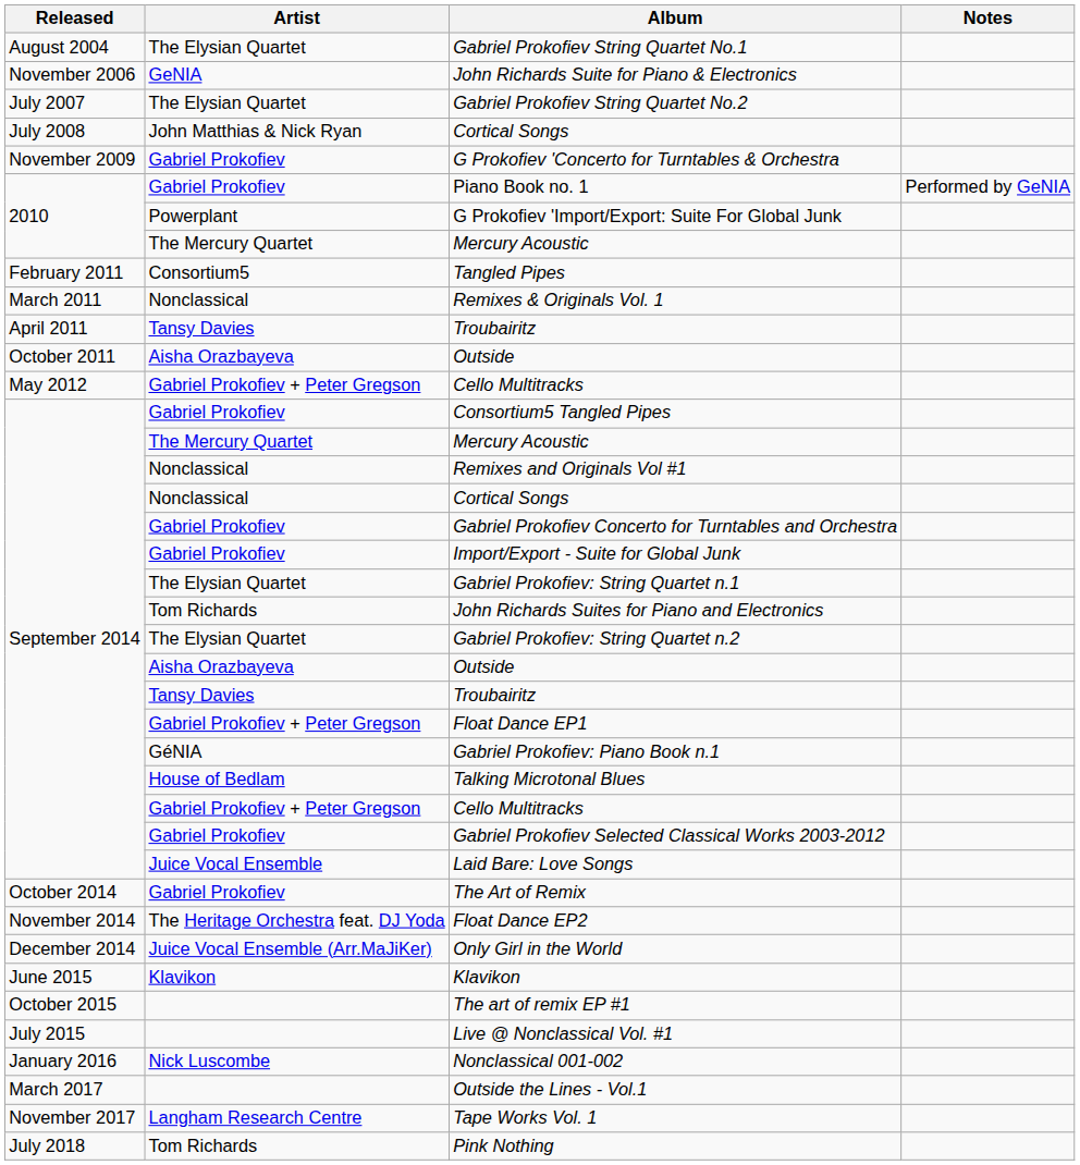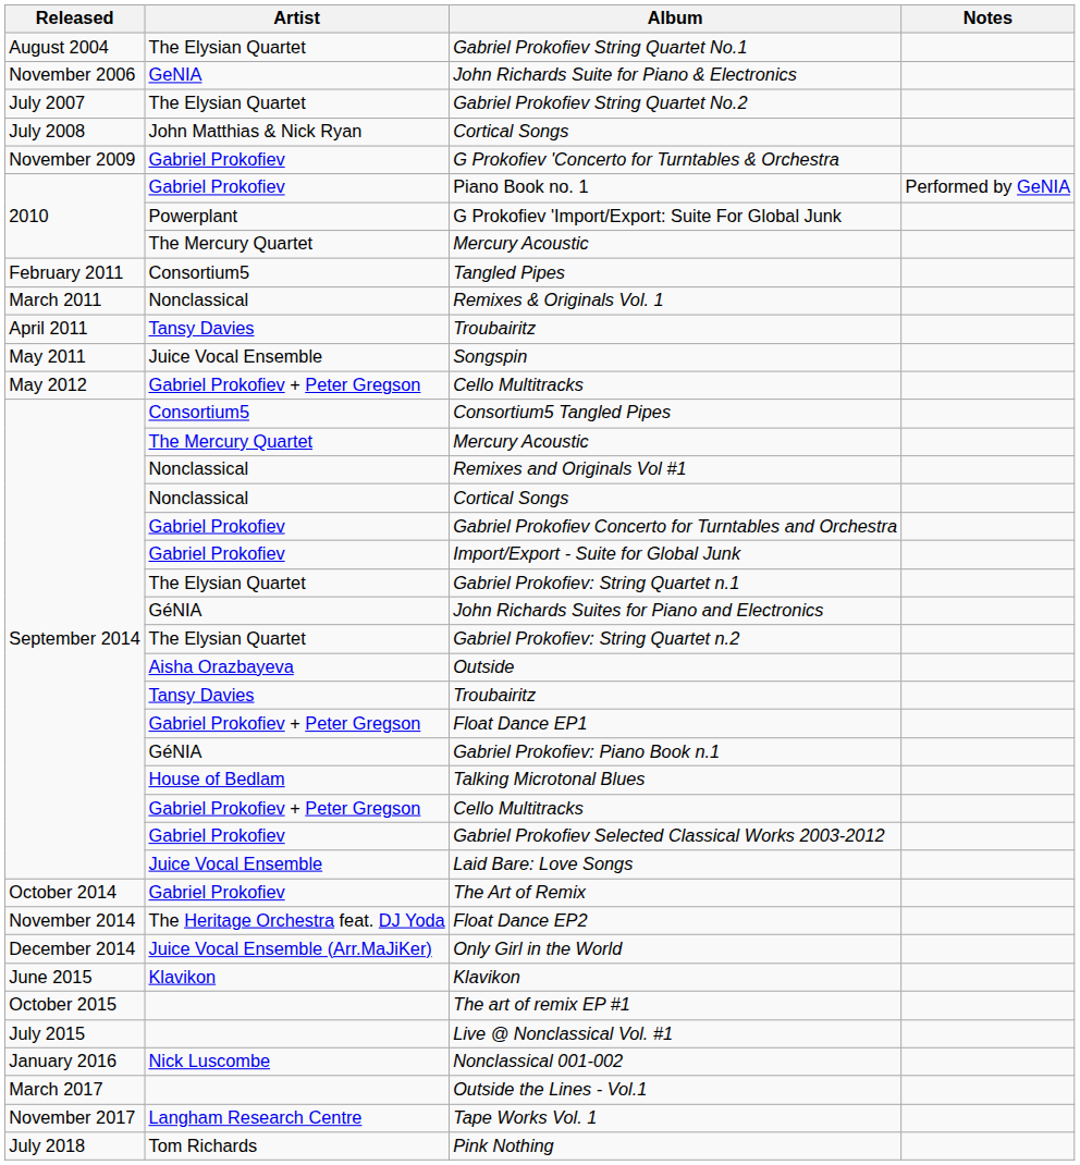 <table class="wikitable sortable">
 <tr>
 <th>Released</th>
 <th class="unsortable">Artist</th>
 <th class="unsortable">Album</th>
 <th class="unsortable">Notes</th>
 </tr>
 <tr>
 <td>August 2004</td>
 <td>The Elysian Quartet</td>
 <td><em>Gabriel Prokofiev String Quartet No.1</em></td>
 <td></td>
 </tr>
 <tr>
 <td>November 2006</td>
 <td><a href='#'>GeNIA</a></td>
 <td><em>John Richards Suite for Piano & Electronics</em></td>
 <td></td>
 </tr>
 <tr>
 <td>July 2007</td>
 <td>The Elysian Quartet</td>
 <td><em>Gabriel Prokofiev String Quartet No.2</em></td>
 <td></td>
 </tr>
 <tr>
 <td>July 2008</td>
 <td>John Matthias & Nick Ryan</td>
 <td><em>Cortical Songs</em></td>
 <td></td>
 </tr>
 <tr>
 <td>November 2009</td>
 <td><a href='#'>Gabriel Prokofiev</a></td>
 <td><em>G Prokofiev 'Concerto for Turntables & Orchestra<strong></td>
 <td></td>
 </tr>
 <tr>
 <td rowspan="3">2010</td>
 <td><a href='#'>Gabriel Prokofiev</a></td>
 <td></em>Piano Book no. 1<em></td>
 <td>Performed by <a href='#'>GeNIA</a></td>
 </tr>
 <tr>
 <td>Powerplant</td>
 <td></em>G Prokofiev 'Import/Export: Suite For Global Junk</strong></td>
 <td></td>
 </tr>
 <tr>
 <td>The Mercury Quartet</td>
 <td><em>Mercury Acoustic</em></td>
 <td></td>
 </tr>
 <tr>
 <td>February 2011</td>
 <td>Consortium5</td>
 <td><em>Tangled Pipes</em></td>
 <td></td>
 </tr>
 <tr>
 <td>March 2011</td>
 <td>Nonclassical</td>
 <td><em>Remixes & Originals Vol. 1</em></td>
 <td></td>
 </tr>
 <tr>
 <td>April 2011</td>
 <td><a href='#'>Tansy Davies</a></td>
 <td><em>Troubairitz</em></td>
 <td></td>
 </tr>
 <tr>
-<td>October 2011</td>
-<td><a href='#'>Aisha Orazbayeva</a></td>
-<td><em>Outside</em></td>
+<td>May 2011</td>
+<td>Juice Vocal Ensemble</td>
+<td><em>Songspin</em></td>
 <td></td>
 </tr>
 <tr>
 <td>May 2012</td>
 <td><a href='#'>Gabriel Prokofiev</a> + <a href='#'>Peter Gregson</a></td>
 <td><em>Cello Multitracks</em></td>
 <td></td>
 </tr>
 <tr>
 <td rowspan="17">September 2014</td>
-<td><a href='#'>Gabriel Prokofiev</a></td>
+<td><a href='#'>Consortium5</a></td>
 <td><em>Consortium5 Tangled Pipes</em></td>
 <td></td>
 </tr>
 <tr>
 <td><a href='#'>The Mercury Quartet</a></td>
 <td><em>Mercury Acoustic</em></td>
 <td></td>
 </tr>
 <tr>
 <td>Nonclassical</td>
 <td><em>Remixes and Originals Vol #1</em></td>
 <td></td>
 </tr>
 <tr>
 <td>Nonclassical</td>
 <td><em>Cortical Songs</em></td>
 <td></td>
 </tr>
 <tr>
 <td><a href='#'>Gabriel Prokofiev</a></td>
 <td><em>Gabriel Prokofiev Concerto for Turntables and Orchestra</em></td>
 <td></td>
 </tr>
 <tr>
 <td><a href='#'>Gabriel Prokofiev</a></td>
 <td><em>Import/Export - Suite for Global Junk</em></td>
 <td></td>
 </tr>
 <tr>
 <td>The Elysian Quartet</td>
 <td><em>Gabriel Prokofiev: String Quartet n.1</em></td>
 <td></td>
 </tr>
 <tr>
-<td>Tom Richards</td>
+<td>GéNIA</td>
 <td><em>John Richards Suites for Piano and Electronics</em></td>
 <td></td>
 </tr>
 <tr>
 <td>The Elysian Quartet</td>
 <td><em>Gabriel Prokofiev: String Quartet n.2</em></td>
 <td></td>
 </tr>
 <tr>
 <td><a href='#'>Aisha Orazbayeva</a></td>
 <td><em>Outside</em></td>
 <td></td>
 </tr>
 <tr>
 <td><a href='#'>Tansy Davies</a></td>
 <td><em>Troubairitz</em></td>
 <td></td>
 </tr>
 <tr>
 <td><a href='#'>Gabriel Prokofiev</a> + <a href='#'>Peter Gregson</a></td>
 <td><em>Float Dance EP1</em></td>
 <td></td>
 </tr>
 <tr>
 <td>GéNIA</td>
 <td><em>Gabriel Prokofiev: Piano Book n.1</em></td>
 <td></td>
 </tr>
 <tr>
 <td><a href='#'>House of Bedlam</a></td>
 <td><em>Talking Microtonal Blues</em></td>
 <td></td>
 </tr>
 <tr>
 <td><a href='#'>Gabriel Prokofiev</a> + <a href='#'>Peter Gregson</a></td>
 <td><em>Cello Multitracks</em></td>
 <td></td>
 </tr>
 <tr>
 <td><a href='#'>Gabriel Prokofiev</a></td>
 <td><em>Gabriel Prokofiev Selected Classical Works 2003-2012</em></td>
 <td></td>
 </tr>
 <tr>
 <td><a href='#'>Juice Vocal Ensemble</a></td>
 <td><em>Laid Bare: Love Songs</em></td>
 <td></td>
 </tr>
 <tr>
 <td>October 2014</td>
 <td><a href='#'>Gabriel Prokofiev</a></td>
 <td><em>The Art of Remix</em></td>
 <td></td>
 </tr>
 <tr>
 <td>November 2014</td>
 <td>The <a href='#'>Heritage Orchestra</a> feat. <a href='#'>DJ Yoda</a></td>
 <td><em>Float Dance EP2</em></td>
 <td></td>
 </tr>
 <tr>
 <td>December 2014</td>
 <td><a href='#'>Juice Vocal Ensemble (Arr.MaJiKer)</a></td>
 <td><em>Only Girl in the World</em></td>
 <td></td>
 </tr>
 <tr>
 <td>June 2015</td>
 <td><a href='#'>Klavikon</a></td>
 <td><em>Klavikon</em></td>
 <td></td>
 </tr>
 <tr>
 <td>October 2015</td>
 <td></td>
 <td><em>The art of remix EP #1</em></td>
 <td></td>
 </tr>
 <tr>
 <td>July 2015</td>
 <td></td>
 <td><em>Live @ Nonclassical Vol. #1</em></td>
 <td></td>
 </tr>
 <tr>
 <td>January 2016</td>
 <td><a href='#'>Nick Luscombe</a></td>
 <td><em>Nonclassical 001-002</em></td>
 <td></td>
 </tr>
 <tr>
 <td>March 2017</td>
 <td></td>
 <td><em>Outside the Lines - Vol.1</em></td>
 <td></td>
 </tr>
 <tr>
 <td>November 2017</td>
 <td><a href='#'>Langham Research Centre</a></td>
 <td><em>Tape Works Vol. 1</em></td>
 <td></td>
 </tr>
 <tr>
 <td>July 2018</td>
 <td>Tom Richards</td>
 <td><em>Pink Nothing</em></td>
 </tr>
 </table>
